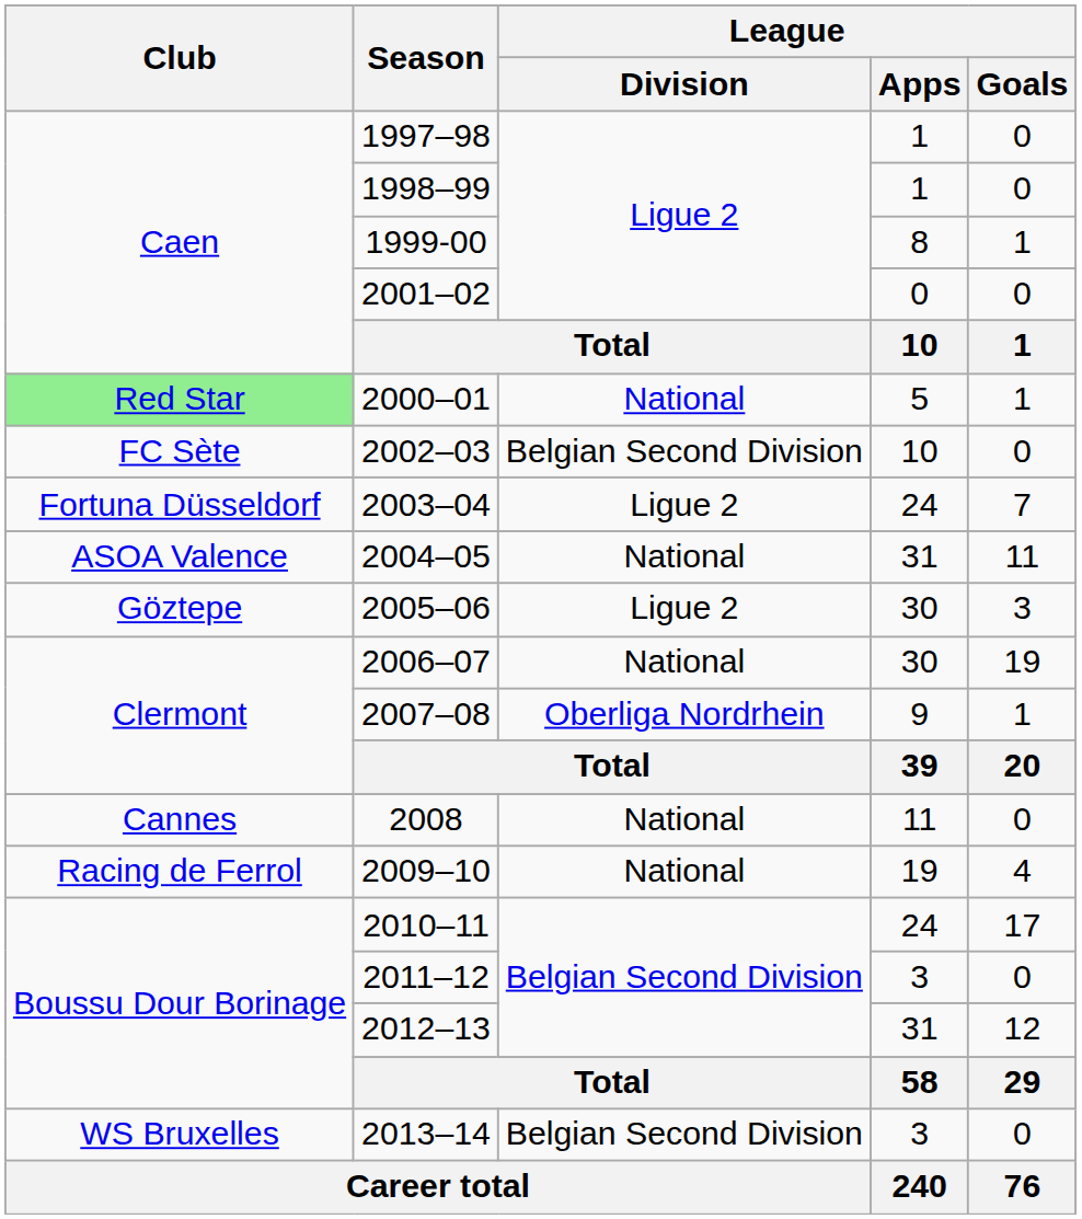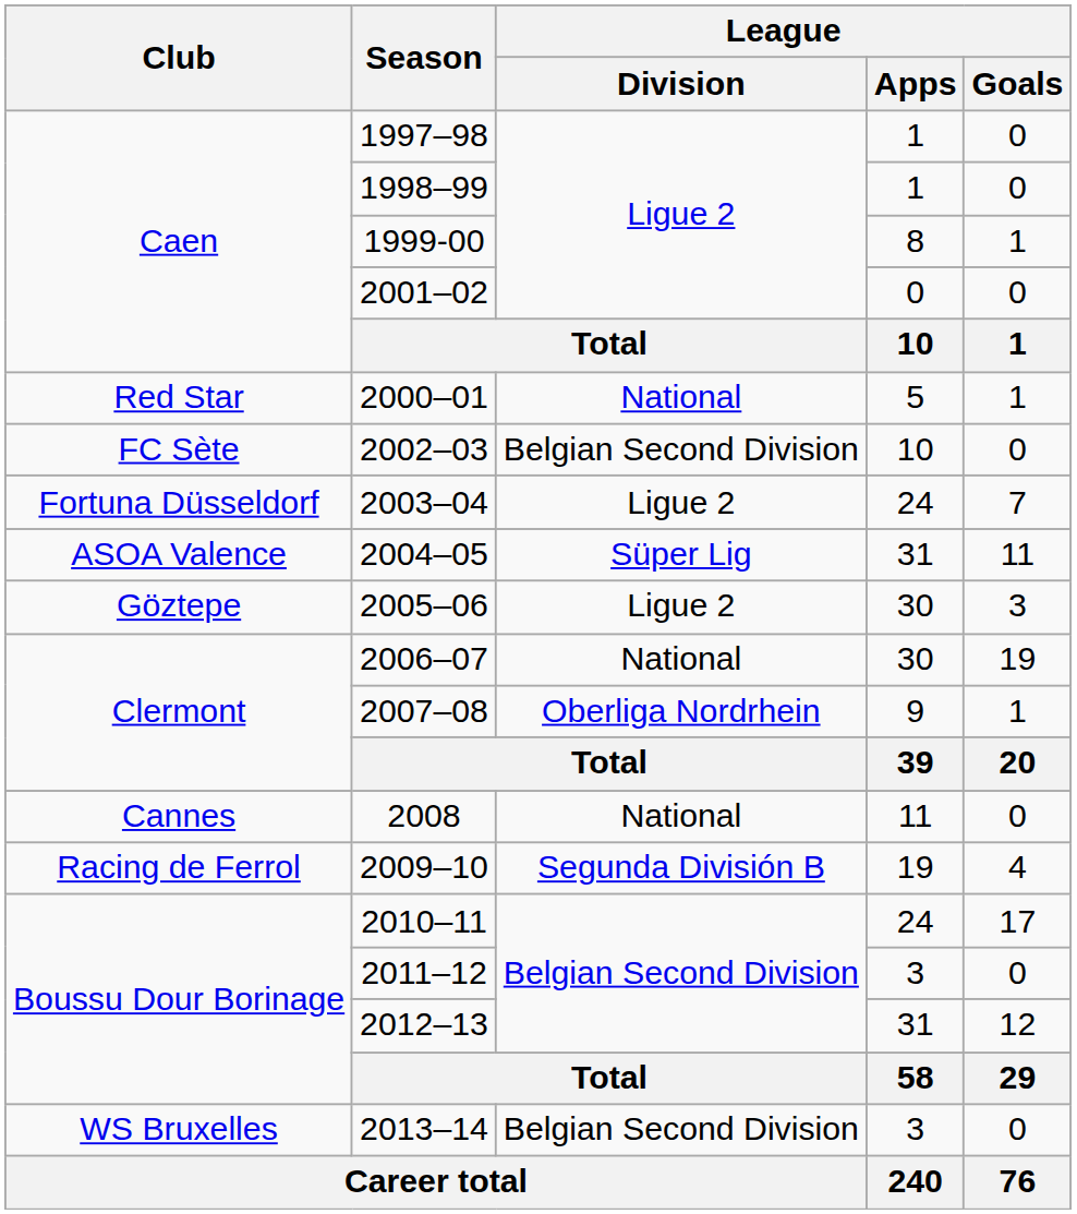 <table class="wikitable" style="text-align:center">
 <tr>
 <th rowspan="2">Club</th>
 <th rowspan="2">Season</th>
 <th colspan="3">League</th>
 </tr>
 <tr>
 <th>Division</th>
 <th>Apps</th>
 <th>Goals</th>
 </tr>
 <tr>
 <td rowspan="5"><a href='#'>Caen</a></td>
 <td>1997–98</td>
 <td rowspan="4"><a href='#'>Ligue 2</a></td>
 <td>1</td>
 <td>0</td>
 </tr>
 <tr>
 <td>1998–99</td>
 <td>1</td>
 <td>0</td>
 </tr>
 <tr>
 <td>1999-00</td>
 <td>8</td>
 <td>1</td>
 </tr>
 <tr>
 <td>2001–02</td>
 <td>0</td>
 <td>0</td>
 </tr>
 <tr>
 <th colspan="2">Total</th>
 <th>10</th>
 <th>1</th>
 </tr>
 <tr>
-<td style="background: lightgreen;"><a href='#'>Red Star</a></td>
+<td><a href='#'>Red Star</a></td>
 <td>2000–01</td>
 <td><a href='#'>National</a></td>
 <td>5</td>
 <td>1</td>
 </tr>
 <tr>
 <td><a href='#'>FC Sète</a></td>
 <td>2002–03</td>
 <td>Belgian Second Division</td>
 <td>10</td>
 <td>0</td>
 </tr>
 <tr>
 <td><a href='#'>Fortuna Düsseldorf</a></td>
 <td>2003–04</td>
 <td>Ligue 2</td>
 <td>24</td>
 <td>7</td>
 </tr>
 <tr>
 <td><a href='#'>ASOA Valence</a></td>
 <td>2004–05</td>
-<td>National</td>
+<td><a href='#'>Süper Lig</a></td>
 <td>31</td>
 <td>11</td>
 </tr>
 <tr>
 <td><a href='#'>Göztepe</a></td>
 <td>2005–06</td>
 <td>Ligue 2</td>
 <td>30</td>
 <td>3</td>
 </tr>
 <tr>
 <td rowspan="3"><a href='#'>Clermont</a></td>
 <td>2006–07</td>
 <td>National</td>
 <td>30</td>
 <td>19</td>
 </tr>
 <tr>
 <td>2007–08</td>
 <td><a href='#'>Oberliga Nordrhein</a></td>
 <td>9</td>
 <td>1</td>
 </tr>
 <tr>
 <th colspan="2">Total</th>
 <th>39</th>
 <th>20</th>
 </tr>
 <tr>
 <td><a href='#'>Cannes</a></td>
 <td>2008</td>
 <td>National</td>
 <td>11</td>
 <td>0</td>
 </tr>
 <tr>
 <td><a href='#'>Racing de Ferrol</a></td>
 <td>2009–10</td>
-<td>National</td>
+<td><a href='#'>Segunda División B</a></td>
 <td>19</td>
 <td>4</td>
 </tr>
 <tr>
 <td rowspan="4"><a href='#'>Boussu Dour Borinage</a></td>
 <td>2010–11</td>
 <td rowspan="3"><a href='#'>Belgian Second Division</a></td>
 <td>24</td>
 <td>17</td>
 </tr>
 <tr>
 <td>2011–12</td>
 <td>3</td>
 <td>0</td>
 </tr>
 <tr>
 <td>2012–13</td>
 <td>31</td>
 <td>12</td>
 </tr>
 <tr>
 <th colspan="2">Total</th>
 <th>58</th>
 <th>29</th>
 </tr>
 <tr>
 <td><a href='#'>WS Bruxelles</a></td>
 <td>2013–14</td>
 <td>Belgian Second Division</td>
 <td>3</td>
 <td>0</td>
 </tr>
 <tr>
 <th colspan="3">Career total</th>
 <th>240</th>
 <th>76</th>
 </tr>
 </table>
